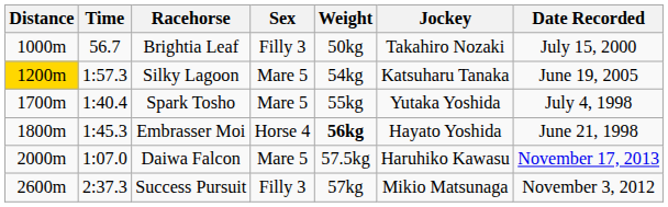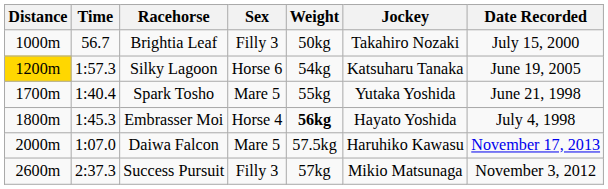 <table class="wikitable" style="text-align: center;">
 <tr>
 <th>Distance</th>
 <th>Time</th>
 <th>Racehorse</th>
 <th>Sex</th>
 <th>Weight</th>
 <th>Jockey</th>
 <th>Date Recorded</th>
 </tr>
 <tr>
 <td>1000m</td>
 <td>56.7</td>
 <td>Brightia Leaf</td>
 <td>Filly 3</td>
 <td>50kg</td>
 <td>Takahiro Nozaki</td>
 <td>July 15, 2000</td>
 </tr>
 <tr>
 <td style="background: gold;">1200m</td>
 <td>1:57.3</td>
 <td>Silky Lagoon</td>
-<td>Mare 5</td>
+<td>Horse 6</td>
 <td>54kg</td>
 <td>Katsuharu Tanaka</td>
 <td>June 19, 2005</td>
 </tr>
 <tr>
 <td>1700m</td>
 <td>1:40.4</td>
 <td>Spark Tosho</td>
 <td>Mare 5</td>
 <td>55kg</td>
 <td>Yutaka Yoshida</td>
-<td>July 4, 1998</td>
+<td>June 21, 1998</td>
 </tr>
 <tr>
 <td>1800m</td>
 <td>1:45.3</td>
 <td>Embrasser Moi</td>
 <td>Horse 4</td>
 <td><strong>56kg</strong></td>
 <td>Hayato Yoshida</td>
-<td>June 21, 1998</td>
+<td>July 4, 1998</td>
 </tr>
 <tr>
 <td>2000m</td>
 <td>1:07.0</td>
 <td>Daiwa Falcon</td>
 <td>Mare 5</td>
 <td>57.5kg</td>
 <td>Haruhiko Kawasu</td>
 <td><a href='#'>November 17, 2013</a></td>
 </tr>
 <tr>
 <td>2600m</td>
 <td>2:37.3</td>
 <td>Success Pursuit</td>
 <td>Filly 3</td>
 <td>57kg</td>
 <td>Mikio Matsunaga</td>
 <td>November 3, 2012</td>
 </tr>
 </table>
